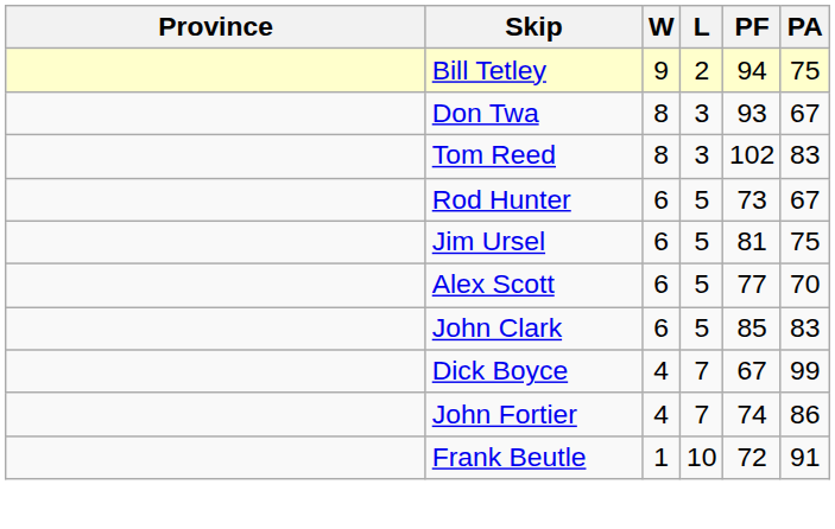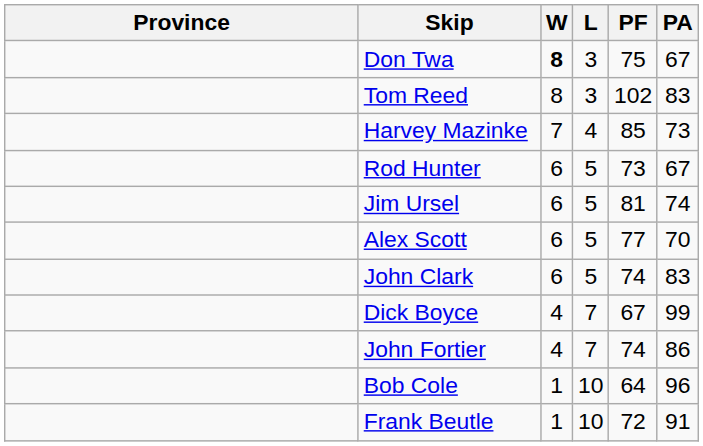 <table class=wikitable style="text-align: center;">
 <tr>
 <th bgcolor="#efefef" width="240">Province</th>
 <th bgcolor="#efefef" width="120">Skip</th>
 <th bgcolor="#efefef" width="15">W</th>
 <th bgcolor="#efefef" width="15">L</th>
 <th bgcolor="#efefef" width="15">PF</th>
 <th bgcolor="#efefef" width="15">PA</th>
 </tr>
-<tr bgcolor="#ffffcc">
-<td style="text-align: left;"></td>
-<td style="text-align: left;"><a href='#'>Bill Tetley</a></td>
-<td>9</td>
-<td>2</td>
-<td>94</td>
-<td>75</td>
-</tr>
 <tr>
 <td style="text-align: left;"></td>
 <td style="text-align: left;"><a href='#'>Don Twa</a></td>
-<td>8</td>
+<td><strong>8</strong></td>
 <td>3</td>
-<td>93</td>
+<td>75</td>
 <td>67</td>
 </tr>
 <tr>
 <td style="text-align: left;"></td>
 <td style="text-align: left;"><a href='#'>Tom Reed</a></td>
 <td>8</td>
 <td>3</td>
 <td>102</td>
 <td>83</td>
+</tr>
+<tr>
+<td style="text-align: left;"></td>
+<td style="text-align: left;"><a href='#'>Harvey Mazinke</a></td>
+<td>7</td>
+<td>4</td>
+<td>85</td>
+<td>73</td>
 </tr>
 <tr>
 <td style="text-align: left;"></td>
 <td style="text-align: left;"><a href='#'>Rod Hunter</a></td>
 <td>6</td>
 <td>5</td>
 <td>73</td>
 <td>67</td>
 </tr>
 <tr>
 <td style="text-align: left;"></td>
 <td style="text-align: left;"><a href='#'>Jim Ursel</a></td>
 <td>6</td>
 <td>5</td>
 <td>81</td>
-<td>75</td>
+<td>74</td>
 </tr>
 <tr>
 <td style="text-align: left;"></td>
 <td style="text-align: left;"><a href='#'>Alex Scott</a></td>
 <td>6</td>
 <td>5</td>
 <td>77</td>
 <td>70</td>
 </tr>
 <tr>
 <td style="text-align: left;"></td>
 <td style="text-align: left;"><a href='#'>John Clark</a></td>
 <td>6</td>
 <td>5</td>
-<td>85</td>
+<td>74</td>
 <td>83</td>
 </tr>
 <tr>
 <td style="text-align: left;"></td>
 <td style="text-align: left;"><a href='#'>Dick Boyce</a></td>
 <td>4</td>
 <td>7</td>
 <td>67</td>
 <td>99</td>
 </tr>
 <tr>
 <td style="text-align: left;"></td>
 <td style="text-align: left;"><a href='#'>John Fortier</a></td>
 <td>4</td>
 <td>7</td>
 <td>74</td>
 <td>86</td>
 </tr>
 <tr>
 <td style="text-align: left;"></td>
+<td style="text-align: left;"><a href='#'>Bob Cole</a></td>
+<td>1</td>
+<td>10</td>
+<td>64</td>
+<td>96</td>
+</tr>
+<tr>
+<td style="text-align: left;"></td>
 <td style="text-align: left;"><a href='#'>Frank Beutle</a></td>
 <td>1</td>
 <td>10</td>
 <td>72</td>
 <td>91</td>
 </tr>
 </table>
